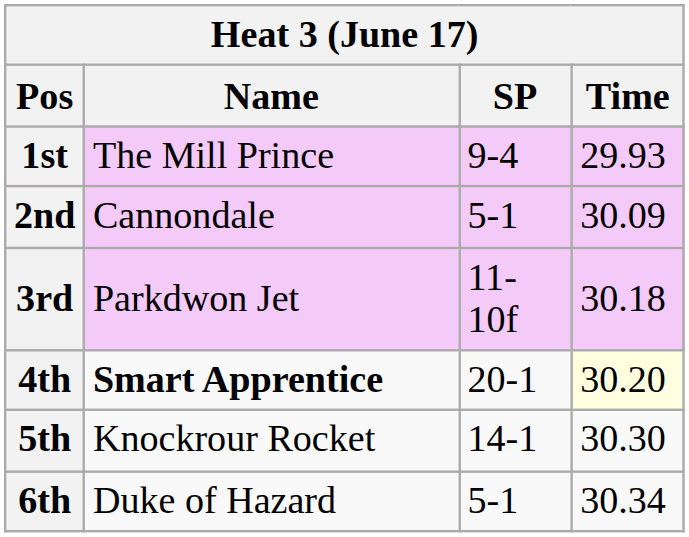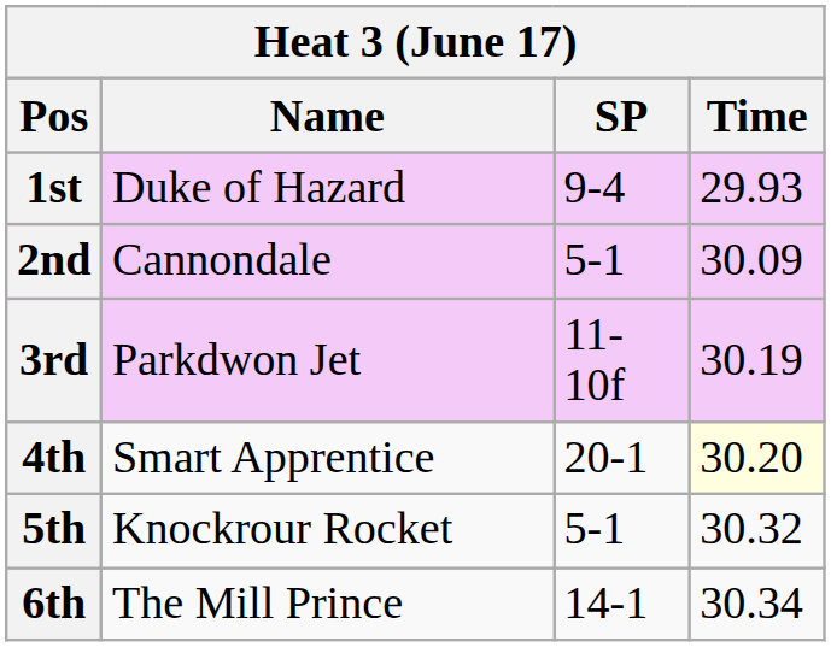 <table class="wikitable">
 <tr>
 <th colspan="6">Heat 3 (June 17)</th>
 </tr>
 <tr>
 <th width=20>Pos</th>
 <th width=150>Name</th>
 <th width=40>SP</th>
 <th width=40>Time</th>
 </tr>
 <tr style="background: #f4caf9;">
 <th>1st</th>
-<td>The Mill Prince</td>
+<td>Duke of Hazard</td>
 <td>9-4</td>
 <td>29.93</td>
 </tr>
 <tr style="background: #f4caf9;">
 <th>2nd</th>
 <td>Cannondale</td>
 <td>5-1</td>
 <td>30.09</td>
 </tr>
 <tr style="background: #f4caf9;">
 <th>3rd</th>
 <td>Parkdwon Jet</td>
 <td>11-10f</td>
-<td>30.18</td>
+<td>30.19</td>
 </tr>
 <tr>
 <th>4th</th>
-<td><strong>Smart Apprentice</strong></td>
+<td>Smart Apprentice</td>
 <td>20-1</td>
 <td style="background: lightyellow;">30.20</td>
 </tr>
 <tr>
 <th>5th</th>
 <td>Knockrour Rocket</td>
-<td>14-1</td>
-<td>30.30</td>
+<td>5-1</td>
+<td>30.32</td>
 </tr>
 <tr>
 <th>6th</th>
-<td>Duke of Hazard</td>
-<td>5-1</td>
+<td>The Mill Prince</td>
+<td>14-1</td>
 <td>30.34</td>
 </tr>
 </table>
